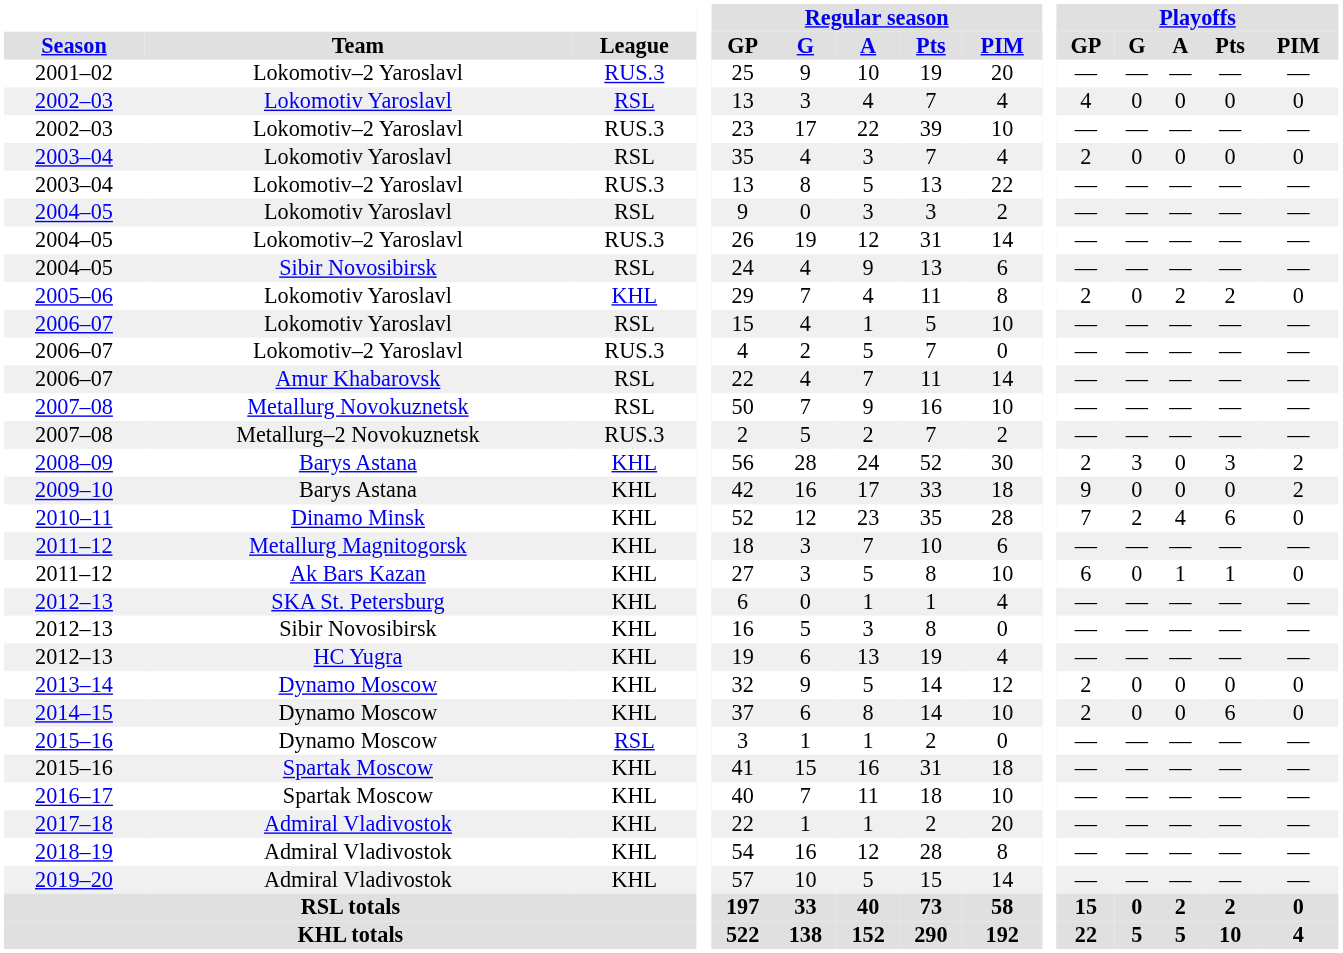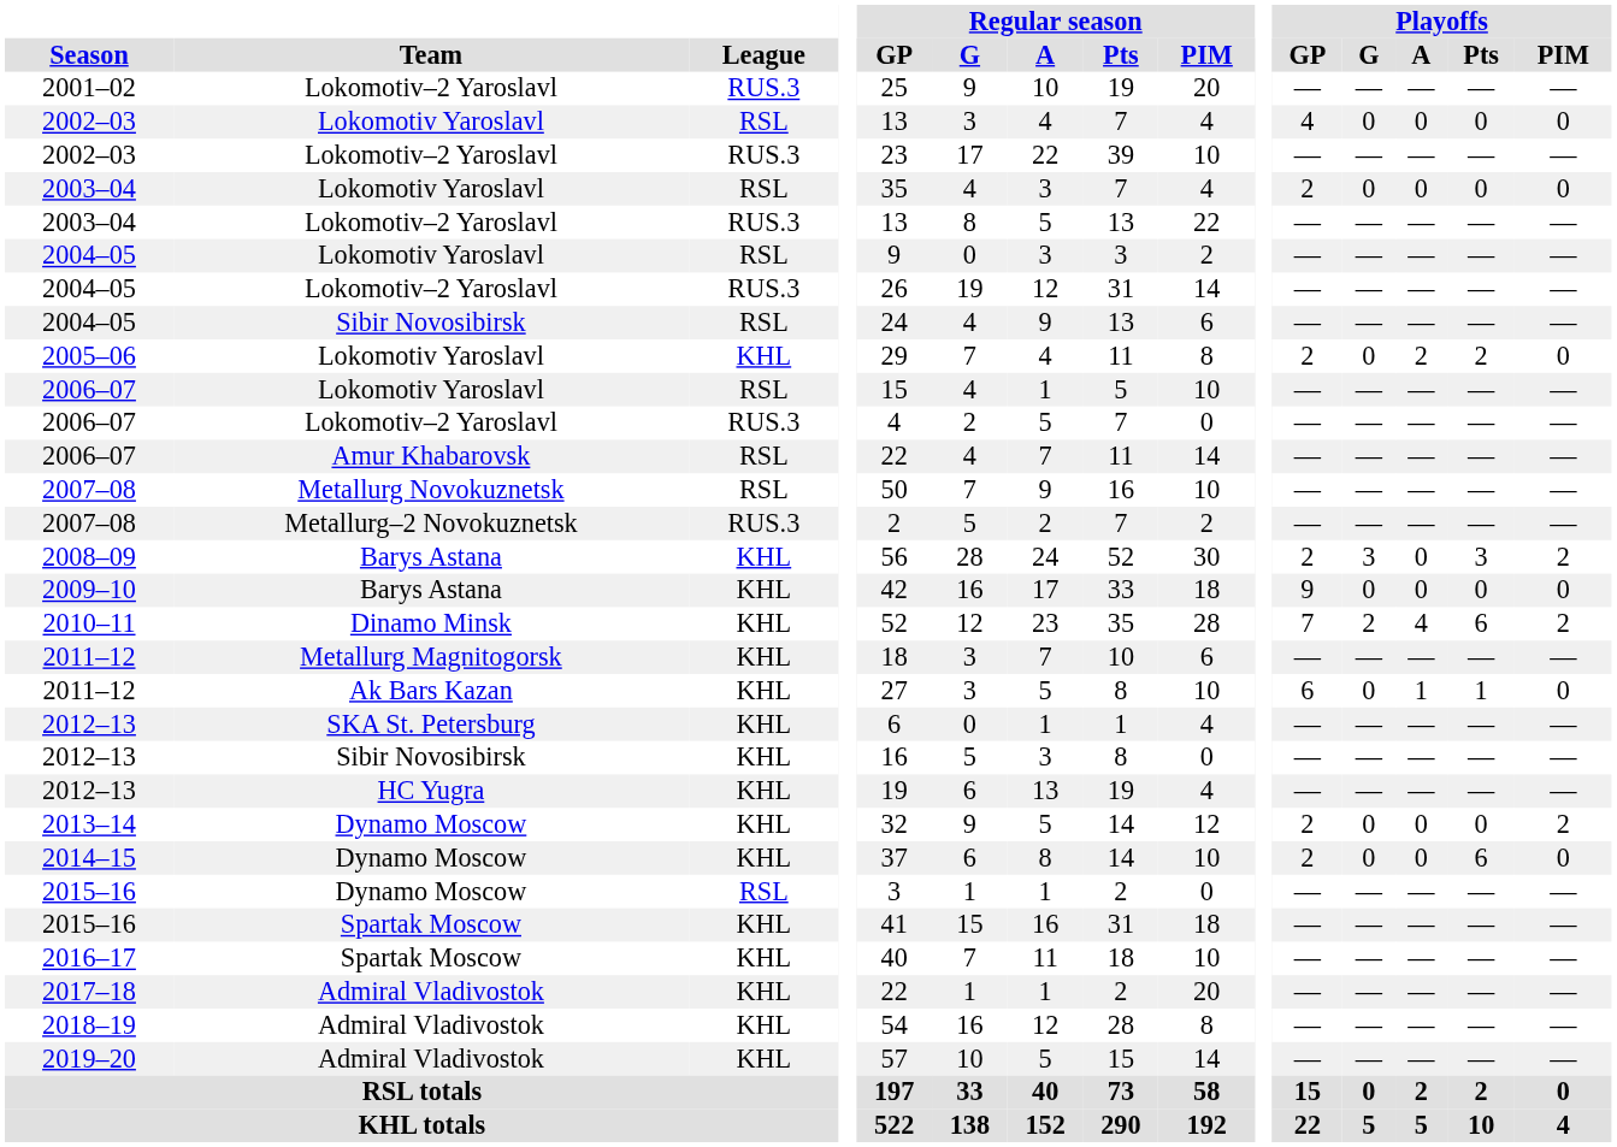 <table border="0" cellpadding="1" cellspacing="0" style="text-align:center; width:60em;">
 <tr style="background:#e0e0e0;">
 <th colspan="3"  bgcolor="#ffffff"> </th>
 <th rowspan="99" bgcolor="#ffffff"> </th>
 <th colspan="5"><a href='#'>Regular season</a></th>
 <th rowspan="99" bgcolor="#ffffff"> </th>
 <th colspan="5"><a href='#'>Playoffs</a></th>
 </tr>
 <tr style="background:#e0e0e0;">
 <th><a href='#'>Season</a></th>
 <th>Team</th>
 <th>League</th>
 <th>GP</th>
 <th><a href='#'>G</a></th>
 <th><a href='#'>A</a></th>
 <th><a href='#'>Pts</a></th>
 <th><a href='#'>PIM</a></th>
 <th>GP</th>
 <th>G</th>
 <th>A</th>
 <th>Pts</th>
 <th>PIM</th>
 </tr>
 <tr>
 <td>2001–02</td>
 <td>Lokomotiv–2 Yaroslavl</td>
 <td><a href='#'>RUS.3</a></td>
 <td>25</td>
 <td>9</td>
 <td>10</td>
 <td>19</td>
 <td>20</td>
 <td>—</td>
 <td>—</td>
 <td>—</td>
 <td>—</td>
 <td>—</td>
 </tr>
 <tr bgcolor="#f0f0f0">
 <td><a href='#'>2002–03</a></td>
 <td><a href='#'>Lokomotiv Yaroslavl</a></td>
 <td><a href='#'>RSL</a></td>
 <td>13</td>
 <td>3</td>
 <td>4</td>
 <td>7</td>
 <td>4</td>
 <td>4</td>
 <td>0</td>
 <td>0</td>
 <td>0</td>
 <td>0</td>
 </tr>
 <tr>
 <td>2002–03</td>
 <td>Lokomotiv–2 Yaroslavl</td>
 <td>RUS.3</td>
 <td>23</td>
 <td>17</td>
 <td>22</td>
 <td>39</td>
 <td>10</td>
 <td>—</td>
 <td>—</td>
 <td>—</td>
 <td>—</td>
 <td>—</td>
 </tr>
 <tr bgcolor="#f0f0f0">
 <td><a href='#'>2003–04</a></td>
 <td>Lokomotiv Yaroslavl</td>
 <td>RSL</td>
 <td>35</td>
 <td>4</td>
 <td>3</td>
 <td>7</td>
 <td>4</td>
 <td>2</td>
 <td>0</td>
 <td>0</td>
 <td>0</td>
 <td>0</td>
 </tr>
 <tr>
 <td>2003–04</td>
 <td>Lokomotiv–2 Yaroslavl</td>
 <td>RUS.3</td>
 <td>13</td>
 <td>8</td>
 <td>5</td>
 <td>13</td>
 <td>22</td>
 <td>—</td>
 <td>—</td>
 <td>—</td>
 <td>—</td>
 <td>—</td>
 </tr>
 <tr bgcolor="#f0f0f0">
 <td><a href='#'>2004–05</a></td>
 <td>Lokomotiv Yaroslavl</td>
 <td>RSL</td>
 <td>9</td>
 <td>0</td>
 <td>3</td>
 <td>3</td>
 <td>2</td>
 <td>—</td>
 <td>—</td>
 <td>—</td>
 <td>—</td>
 <td>—</td>
 </tr>
 <tr>
 <td>2004–05</td>
 <td>Lokomotiv–2 Yaroslavl</td>
 <td>RUS.3</td>
 <td>26</td>
 <td>19</td>
 <td>12</td>
 <td>31</td>
 <td>14</td>
 <td>—</td>
 <td>—</td>
 <td>—</td>
 <td>—</td>
 <td>—</td>
 </tr>
 <tr bgcolor="#f0f0f0">
 <td>2004–05</td>
 <td><a href='#'>Sibir Novosibirsk</a></td>
 <td>RSL</td>
 <td>24</td>
 <td>4</td>
 <td>9</td>
 <td>13</td>
 <td>6</td>
 <td>—</td>
 <td>—</td>
 <td>—</td>
 <td>—</td>
 <td>—</td>
 </tr>
 <tr>
 <td><a href='#'>2005–06</a></td>
 <td>Lokomotiv Yaroslavl</td>
 <td><a href='#'>KHL</a></td>
 <td>29</td>
 <td>7</td>
 <td>4</td>
 <td>11</td>
 <td>8</td>
 <td>2</td>
 <td>0</td>
 <td>2</td>
 <td>2</td>
 <td>0</td>
 </tr>
 <tr bgcolor="#f0f0f0">
 <td><a href='#'>2006–07</a></td>
 <td>Lokomotiv Yaroslavl</td>
 <td>RSL</td>
 <td>15</td>
 <td>4</td>
 <td>1</td>
 <td>5</td>
 <td>10</td>
 <td>—</td>
 <td>—</td>
 <td>—</td>
 <td>—</td>
 <td>—</td>
 </tr>
 <tr>
 <td>2006–07</td>
 <td>Lokomotiv–2 Yaroslavl</td>
 <td>RUS.3</td>
 <td>4</td>
 <td>2</td>
 <td>5</td>
 <td>7</td>
 <td>0</td>
 <td>—</td>
 <td>—</td>
 <td>—</td>
 <td>—</td>
 <td>—</td>
 </tr>
 <tr bgcolor="#f0f0f0">
 <td>2006–07</td>
 <td><a href='#'>Amur Khabarovsk</a></td>
 <td>RSL</td>
 <td>22</td>
 <td>4</td>
 <td>7</td>
 <td>11</td>
 <td>14</td>
 <td>—</td>
 <td>—</td>
 <td>—</td>
 <td>—</td>
 <td>—</td>
 </tr>
 <tr>
 <td><a href='#'>2007–08</a></td>
 <td><a href='#'>Metallurg Novokuznetsk</a></td>
 <td>RSL</td>
 <td>50</td>
 <td>7</td>
 <td>9</td>
 <td>16</td>
 <td>10</td>
 <td>—</td>
 <td>—</td>
 <td>—</td>
 <td>—</td>
 <td>—</td>
 </tr>
 <tr bgcolor="#f0f0f0">
 <td>2007–08</td>
 <td>Metallurg–2 Novokuznetsk</td>
 <td>RUS.3</td>
 <td>2</td>
 <td>5</td>
 <td>2</td>
 <td>7</td>
 <td>2</td>
 <td>—</td>
 <td>—</td>
 <td>—</td>
 <td>—</td>
 <td>—</td>
 </tr>
 <tr>
 <td><a href='#'>2008–09</a></td>
 <td><a href='#'>Barys Astana</a></td>
 <td><a href='#'>KHL</a></td>
 <td>56</td>
 <td>28</td>
 <td>24</td>
 <td>52</td>
 <td>30</td>
 <td>2</td>
 <td>3</td>
 <td>0</td>
 <td>3</td>
 <td>2</td>
 </tr>
 <tr bgcolor="#f0f0f0">
 <td><a href='#'>2009–10</a></td>
 <td>Barys Astana</td>
 <td>KHL</td>
 <td>42</td>
 <td>16</td>
 <td>17</td>
 <td>33</td>
 <td>18</td>
 <td>9</td>
 <td>0</td>
 <td>0</td>
 <td>0</td>
-<td>2</td>
+<td>0</td>
 </tr>
 <tr>
 <td><a href='#'>2010–11</a></td>
 <td><a href='#'>Dinamo Minsk</a></td>
 <td>KHL</td>
 <td>52</td>
 <td>12</td>
 <td>23</td>
 <td>35</td>
 <td>28</td>
 <td>7</td>
 <td>2</td>
 <td>4</td>
 <td>6</td>
-<td>0</td>
+<td>2</td>
 </tr>
 <tr bgcolor="#f0f0f0">
 <td><a href='#'>2011–12</a></td>
 <td><a href='#'>Metallurg Magnitogorsk</a></td>
 <td>KHL</td>
 <td>18</td>
 <td>3</td>
 <td>7</td>
 <td>10</td>
 <td>6</td>
 <td>—</td>
 <td>—</td>
 <td>—</td>
 <td>—</td>
 <td>—</td>
 </tr>
 <tr>
 <td>2011–12</td>
 <td><a href='#'>Ak Bars Kazan</a></td>
 <td>KHL</td>
 <td>27</td>
 <td>3</td>
 <td>5</td>
 <td>8</td>
 <td>10</td>
 <td>6</td>
 <td>0</td>
 <td>1</td>
 <td>1</td>
 <td>0</td>
 </tr>
 <tr bgcolor="#f0f0f0">
 <td><a href='#'>2012–13</a></td>
 <td><a href='#'>SKA St. Petersburg</a></td>
 <td>KHL</td>
 <td>6</td>
 <td>0</td>
 <td>1</td>
 <td>1</td>
 <td>4</td>
 <td>—</td>
 <td>—</td>
 <td>—</td>
 <td>—</td>
 <td>—</td>
 </tr>
 <tr>
 <td>2012–13</td>
 <td>Sibir Novosibirsk</td>
 <td>KHL</td>
 <td>16</td>
 <td>5</td>
 <td>3</td>
 <td>8</td>
 <td>0</td>
 <td>—</td>
 <td>—</td>
 <td>—</td>
 <td>—</td>
 <td>—</td>
 </tr>
 <tr bgcolor="#f0f0f0">
 <td>2012–13</td>
 <td><a href='#'>HC Yugra</a></td>
 <td>KHL</td>
 <td>19</td>
 <td>6</td>
 <td>13</td>
 <td>19</td>
 <td>4</td>
 <td>—</td>
 <td>—</td>
 <td>—</td>
 <td>—</td>
 <td>—</td>
 </tr>
 <tr>
 <td><a href='#'>2013–14</a></td>
 <td><a href='#'>Dynamo Moscow</a></td>
 <td>KHL</td>
 <td>32</td>
 <td>9</td>
 <td>5</td>
 <td>14</td>
 <td>12</td>
 <td>2</td>
 <td>0</td>
 <td>0</td>
 <td>0</td>
-<td>0</td>
+<td>2</td>
 </tr>
 <tr bgcolor="#f0f0f0">
 <td><a href='#'>2014–15</a></td>
 <td>Dynamo Moscow</td>
 <td>KHL</td>
 <td>37</td>
 <td>6</td>
 <td>8</td>
 <td>14</td>
 <td>10</td>
 <td>2</td>
 <td>0</td>
 <td>0</td>
 <td>6</td>
 <td>0</td>
 </tr>
 <tr>
 <td><a href='#'>2015–16</a></td>
 <td>Dynamo Moscow</td>
 <td><a href='#'>RSL</a></td>
 <td>3</td>
 <td>1</td>
 <td>1</td>
 <td>2</td>
 <td>0</td>
 <td>—</td>
 <td>—</td>
 <td>—</td>
 <td>—</td>
 <td>—</td>
 </tr>
 <tr bgcolor="#f0f0f0">
 <td>2015–16</td>
 <td><a href='#'>Spartak Moscow</a></td>
 <td>KHL</td>
 <td>41</td>
 <td>15</td>
 <td>16</td>
 <td>31</td>
 <td>18</td>
 <td>—</td>
 <td>—</td>
 <td>—</td>
 <td>—</td>
 <td>—</td>
 </tr>
 <tr>
 <td><a href='#'>2016–17</a></td>
 <td>Spartak Moscow</td>
 <td>KHL</td>
 <td>40</td>
 <td>7</td>
 <td>11</td>
 <td>18</td>
 <td>10</td>
 <td>—</td>
 <td>—</td>
 <td>—</td>
 <td>—</td>
 <td>—</td>
 </tr>
 <tr bgcolor="#f0f0f0">
 <td><a href='#'>2017–18</a></td>
 <td><a href='#'>Admiral Vladivostok</a></td>
 <td>KHL</td>
 <td>22</td>
 <td>1</td>
 <td>1</td>
 <td>2</td>
 <td>20</td>
 <td>—</td>
 <td>—</td>
 <td>—</td>
 <td>—</td>
 <td>—</td>
 </tr>
 <tr>
 <td><a href='#'>2018–19</a></td>
 <td>Admiral Vladivostok</td>
 <td>KHL</td>
 <td>54</td>
 <td>16</td>
 <td>12</td>
 <td>28</td>
 <td>8</td>
 <td>—</td>
 <td>—</td>
 <td>—</td>
 <td>—</td>
 <td>—</td>
 </tr>
 <tr bgcolor="#f0f0f0">
 <td><a href='#'>2019–20</a></td>
 <td>Admiral Vladivostok</td>
 <td>KHL</td>
 <td>57</td>
 <td>10</td>
 <td>5</td>
 <td>15</td>
 <td>14</td>
 <td>—</td>
 <td>—</td>
 <td>—</td>
 <td>—</td>
 <td>—</td>
 </tr>
 <tr bgcolor="#e0e0e0">
 <th colspan="3">RSL totals</th>
 <th>197</th>
 <th>33</th>
 <th>40</th>
 <th>73</th>
 <th>58</th>
 <th>15</th>
 <th>0</th>
 <th>2</th>
 <th>2</th>
 <th>0</th>
 </tr>
 <tr bgcolor="#e0e0e0">
 <th colspan="3">KHL totals</th>
 <th>522</th>
 <th>138</th>
 <th>152</th>
 <th>290</th>
 <th>192</th>
 <th>22</th>
 <th>5</th>
 <th>5</th>
 <th>10</th>
 <th>4</th>
 </tr>
 </table>
